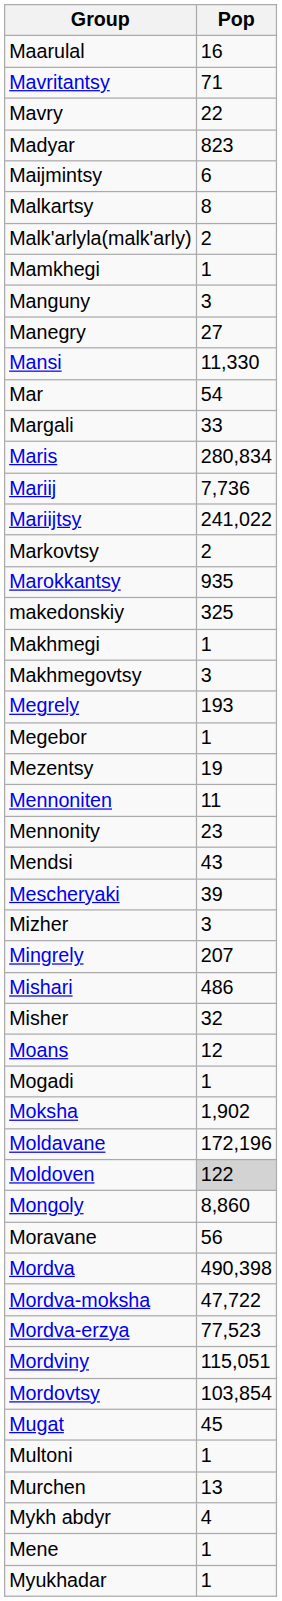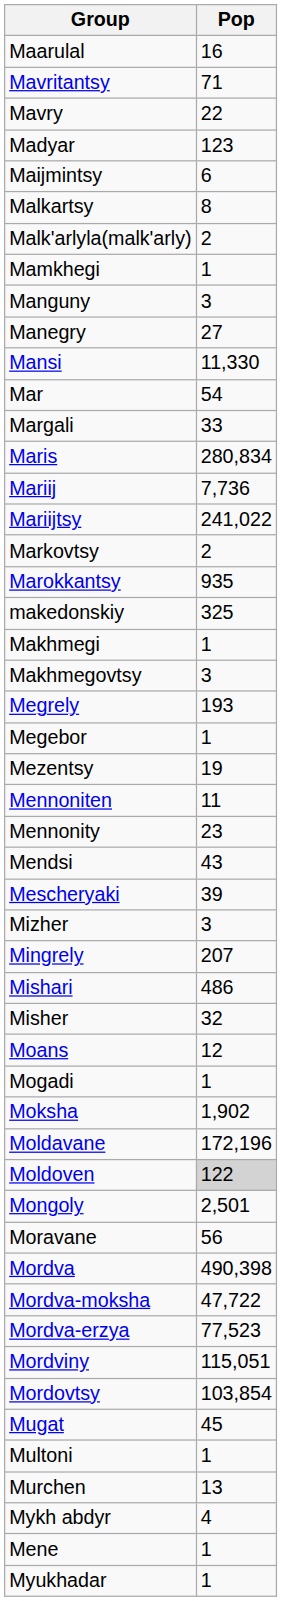 <table class = "wikitable sortable">
 <tr>
 <th>Group</th>
 <th>Pop</th>
 </tr>
 <tr>
 <td>Maarulal</td>
 <td>16</td>
 </tr>
 <tr>
 <td><a href='#'>Mavritantsy</a></td>
 <td>71</td>
 </tr>
 <tr>
 <td>Mavry</td>
 <td>22</td>
 </tr>
 <tr>
 <td>Madyar</td>
-<td>823</td>
+<td>123</td>
 </tr>
 <tr>
 <td>Maijmintsy</td>
 <td>6</td>
 </tr>
 <tr>
 <td>Malkartsy</td>
 <td>8</td>
 </tr>
 <tr>
 <td>Malk'arlyla(malk'arly)</td>
 <td>2</td>
 </tr>
 <tr>
 <td>Mamkhegi</td>
 <td>1</td>
 </tr>
 <tr>
 <td>Manguny</td>
 <td>3</td>
 </tr>
 <tr>
 <td>Manegry</td>
 <td>27</td>
 </tr>
 <tr>
 <td><a href='#'>Mansi</a></td>
 <td>11,330</td>
 </tr>
 <tr>
 <td>Mar</td>
 <td>54</td>
 </tr>
 <tr>
 <td>Margali</td>
 <td>33</td>
 </tr>
 <tr>
 <td><a href='#'>Maris</a></td>
 <td>280,834</td>
 </tr>
 <tr>
 <td><a href='#'>Mariij</a></td>
 <td>7,736</td>
 </tr>
 <tr>
 <td><a href='#'>Mariijtsy</a></td>
 <td>241,022</td>
 </tr>
 <tr>
 <td>Markovtsy</td>
 <td>2</td>
 </tr>
 <tr>
 <td><a href='#'>Marokkantsy</a></td>
 <td>935</td>
 </tr>
 <tr>
 <td>makedonskiy</td>
 <td>325</td>
 </tr>
 <tr>
 <td>Makhmegi</td>
 <td>1</td>
 </tr>
 <tr>
 <td>Makhmegovtsy</td>
 <td>3</td>
 </tr>
 <tr>
 <td><a href='#'>Megrely</a></td>
 <td>193</td>
 </tr>
 <tr>
 <td>Megebor</td>
 <td>1</td>
 </tr>
 <tr>
 <td>Mezentsy</td>
 <td>19</td>
 </tr>
 <tr>
 <td><a href='#'>Mennoniten</a></td>
 <td>11</td>
 </tr>
 <tr>
 <td>Mennonity</td>
 <td>23</td>
 </tr>
 <tr>
 <td>Mendsi</td>
 <td>43</td>
 </tr>
 <tr>
 <td><a href='#'>Mescheryaki</a></td>
 <td>39</td>
 </tr>
 <tr>
 <td>Mizher</td>
 <td>3</td>
 </tr>
 <tr>
 <td><a href='#'>Mingrely</a></td>
 <td>207</td>
 </tr>
 <tr>
 <td><a href='#'>Mishari</a></td>
 <td>486</td>
 </tr>
 <tr>
 <td>Misher</td>
 <td>32</td>
 </tr>
 <tr>
 <td><a href='#'>Moans</a></td>
 <td>12</td>
 </tr>
 <tr>
 <td>Mogadi</td>
 <td>1</td>
 </tr>
 <tr>
 <td><a href='#'>Moksha</a></td>
 <td>1,902</td>
 </tr>
 <tr>
 <td><a href='#'>Moldavane</a></td>
 <td>172,196</td>
 </tr>
 <tr>
 <td><a href='#'>Moldoven</a></td>
 <td style="background: lightgrey;">122</td>
 </tr>
 <tr>
 <td><a href='#'>Mongoly</a></td>
-<td>8,860</td>
+<td>2,501</td>
 </tr>
 <tr>
 <td>Moravane</td>
 <td>56</td>
 </tr>
 <tr>
 <td><a href='#'>Mordva</a></td>
 <td>490,398</td>
 </tr>
 <tr>
 <td><a href='#'>Mordva-moksha</a></td>
 <td>47,722</td>
 </tr>
 <tr>
 <td><a href='#'>Mordva-erzya</a></td>
 <td>77,523</td>
 </tr>
 <tr>
 <td><a href='#'>Mordviny</a></td>
 <td>115,051</td>
 </tr>
 <tr>
 <td><a href='#'>Mordovtsy</a></td>
 <td>103,854</td>
 </tr>
 <tr>
 <td><a href='#'>Mugat</a></td>
 <td>45</td>
 </tr>
 <tr>
 <td>Multoni</td>
 <td>1</td>
 </tr>
 <tr>
 <td>Murchen</td>
 <td>13</td>
 </tr>
 <tr>
 <td>Mykh abdyr</td>
 <td>4</td>
 </tr>
 <tr>
 <td>Mene</td>
 <td>1</td>
 </tr>
 <tr>
 <td>Myukhadar</td>
 <td>1</td>
 </tr>
 </table>
